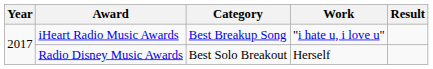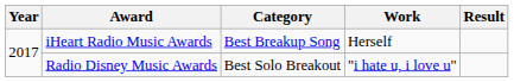 <table class="wikitable">
 <tr>
 <th scope="col">Year</th>
 <th scope="col">Award</th>
 <th>Category</th>
 <th scope="col">Work</th>
 <th scope="col">Result</th>
 </tr>
 <tr>
 <td rowspan="2">2017</td>
 <td><a href='#'>iHeart Radio Music Awards</a></td>
 <td><a href='#'>Best Breakup Song</a></td>
-<td>"<a href='#'>i hate u, i love u</a>"</td>
+<td>Herself</td>
 <td></td>
 </tr>
 <tr>
 <td><a href='#'>Radio Disney Music Awards</a></td>
 <td>Best Solo Breakout</td>
-<td>Herself</td>
+<td>"<a href='#'>i hate u, i love u</a>"</td>
 <td></td>
 </tr>
 </table>
